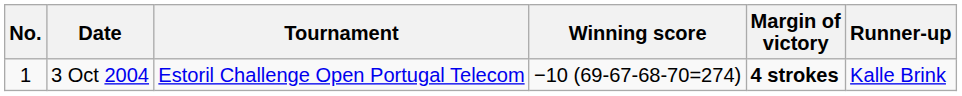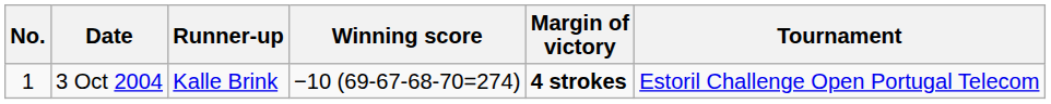 <table class="wikitable" style="font-size:95%;">
 <tr>
 <th>No.</th>
 <th>Date</th>
-<th>Tournament</th>
+<th>Runner-up</th>
 <th>Winning score</th>
 <th>Margin of<br>victory</th>
-<th>Runner-up</th>
+<th>Tournament</th>
 </tr>
 <tr>
 <td align=center>1</td>
 <td align=right>3 Oct <a href='#'>2004</a></td>
-<td><a href='#'>Estoril Challenge Open Portugal Telecom</a></td>
+<td> <a href='#'>Kalle Brink</a></td>
 <td>−10 (69-67-68-70=274)</td>
 <td><strong>4 strokes</strong></td>
-<td> <a href='#'>Kalle Brink</a></td>
+<td><a href='#'>Estoril Challenge Open Portugal Telecom</a></td>
 </tr>
 </table>
